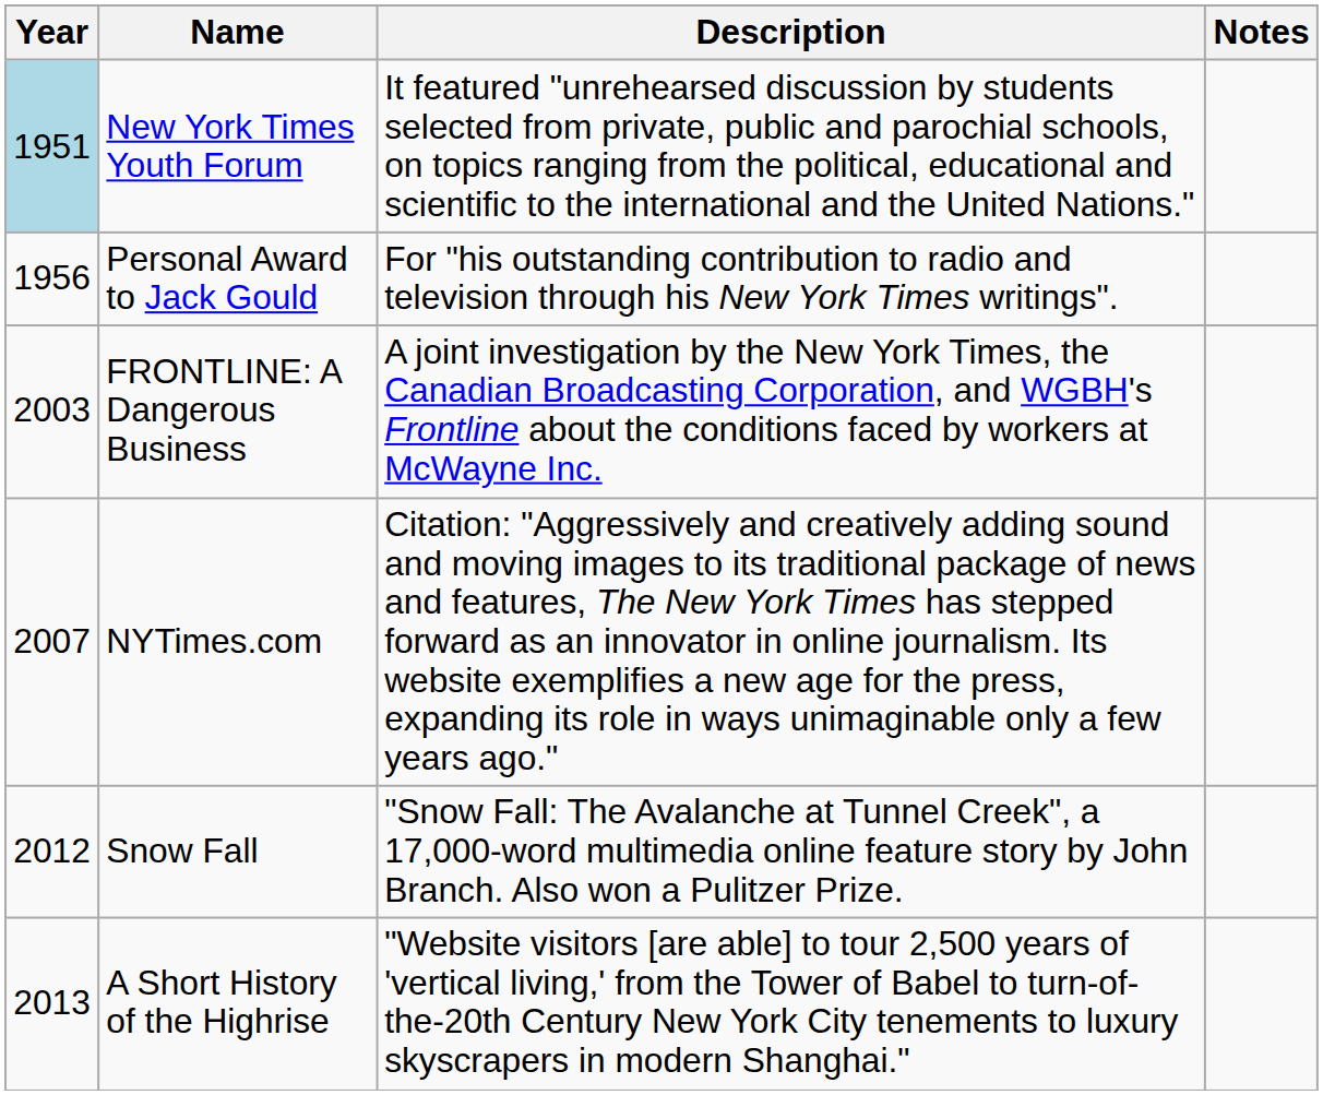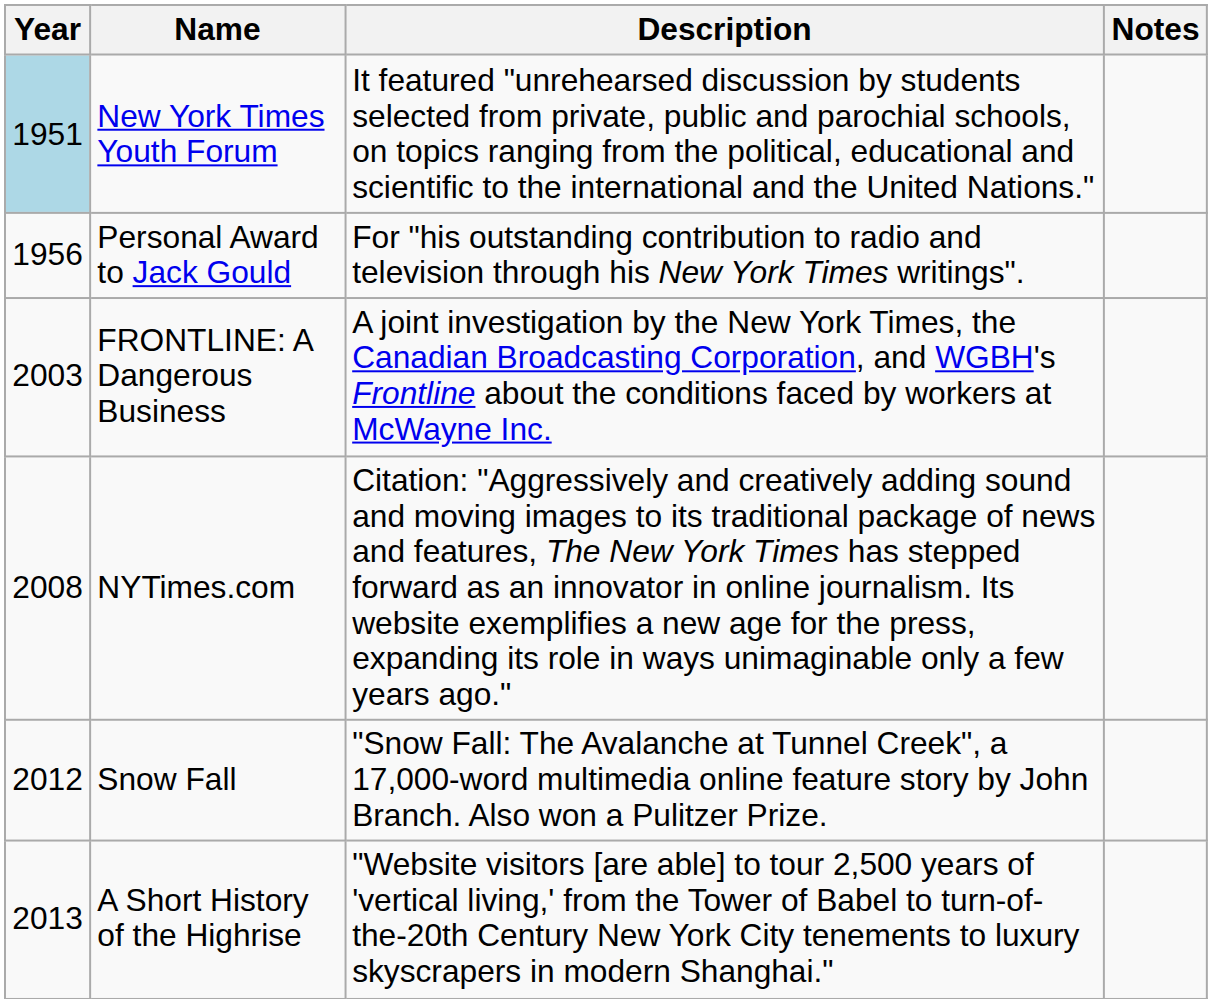 <table class="wikitable">
 <tr>
 <th>Year</th>
 <th>Name</th>
 <th>Description</th>
 <th>Notes</th>
 </tr>
 <tr>
 <td style="background: lightblue;">1951</td>
 <td><a href='#'>New York Times Youth Forum</a></td>
 <td>It featured "unrehearsed discussion by students selected from private, public and parochial schools, on topics ranging from the political, educational and scientific to the international and the United Nations."</td>
 <td></td>
 </tr>
 <tr>
 <td>1956</td>
 <td>Personal Award to <a href='#'>Jack Gould</a></td>
 <td>For "his outstanding contribution to radio and television through his <em>New York Times</em> writings".</td>
 <td></td>
 </tr>
 <tr>
 <td>2003</td>
 <td>FRONTLINE: A Dangerous Business</td>
 <td>A joint investigation by the New York Times, the <a href='#'>Canadian Broadcasting Corporation</a>, and <a href='#'>WGBH</a>'s <a href='#'><em>Frontline</em></a> about the conditions faced by workers at <a href='#'>McWayne Inc.</a></td>
 <td></td>
 </tr>
 <tr>
-<td>2007</td>
+<td>2008</td>
 <td>NYTimes.com</td>
 <td>Citation: "Aggressively and creatively adding sound and moving images to its traditional package of news and features, <em>The New York Times</em> has stepped forward as an innovator in online journalism. Its website exemplifies a new age for the press, expanding its role in ways unimaginable only a few years ago."</td>
 <td></td>
 </tr>
 <tr>
 <td>2012</td>
 <td>Snow Fall</td>
 <td>"Snow Fall: The Avalanche at Tunnel Creek", a 17,000-word multimedia online feature story by John Branch. Also won a Pulitzer Prize.</td>
 <td></td>
 </tr>
 <tr>
 <td>2013</td>
 <td>A Short History of the Highrise</td>
 <td>"Website visitors [are able] to tour 2,500 years of 'vertical living,' from the Tower of Babel to turn-of-the-20th Century New York City tenements to luxury skyscrapers in modern Shanghai."</td>
 <td></td>
 </tr>
 </table>
